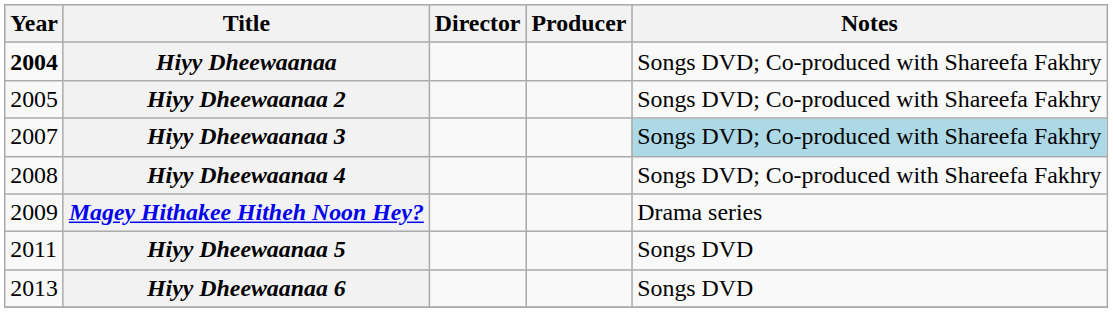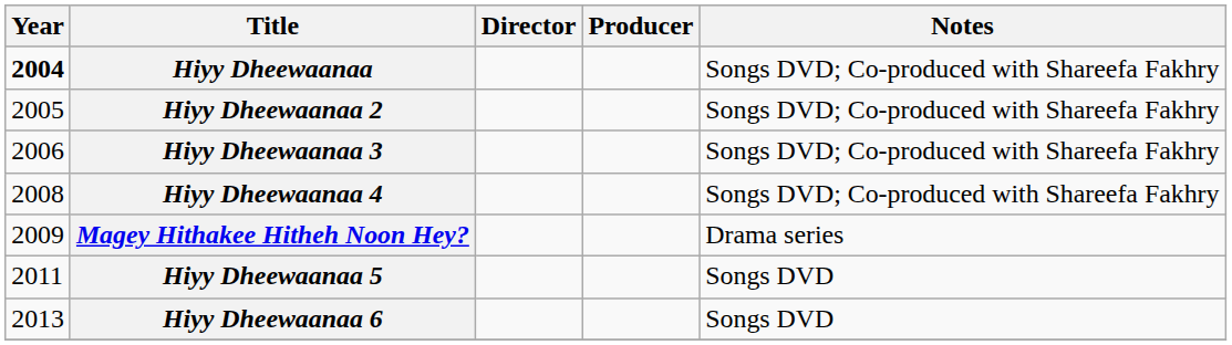 <table class="wikitable sortable plainrowheaders">
 <tr style="background:#ccc; text-align:center;">
 <th scope="col">Year</th>
 <th scope="col">Title</th>
 <th scope="col">Director</th>
 <th scope="col">Producer</th>
 <th scope="col">Notes</th>
 </tr>
 <tr>
 <td><strong>2004</strong></td>
 <th scope="row"><em>Hiyy Dheewaanaa</em></th>
 <td></td>
 <td></td>
 <td>Songs DVD; Co-produced with Shareefa Fakhry</td>
 </tr>
 <tr>
 <td>2005</td>
 <th scope="row"><em>Hiyy Dheewaanaa 2</em></th>
 <td></td>
 <td></td>
 <td>Songs DVD; Co-produced with Shareefa Fakhry</td>
 </tr>
 <tr>
-<td>2007</td>
+<td>2006</td>
 <th scope="row"><em>Hiyy Dheewaanaa 3</em></th>
 <td></td>
 <td></td>
-<td style="background: lightblue;">Songs DVD; Co-produced with Shareefa Fakhry</td>
+<td>Songs DVD; Co-produced with Shareefa Fakhry</td>
 </tr>
 <tr>
 <td>2008</td>
 <th scope="row"><em>Hiyy Dheewaanaa 4</em></th>
 <td></td>
 <td></td>
 <td>Songs DVD; Co-produced with Shareefa Fakhry</td>
 </tr>
 <tr>
 <td>2009</td>
 <th scope="row"><em><a href='#'>Magey Hithakee Hitheh Noon Hey?</a></em></th>
 <td></td>
 <td></td>
 <td>Drama series</td>
 </tr>
 <tr>
 <td>2011</td>
 <th scope="row"><em>Hiyy Dheewaanaa 5</em></th>
 <td></td>
 <td></td>
 <td>Songs DVD</td>
 </tr>
 <tr>
 <td>2013</td>
 <th scope="row"><em>Hiyy Dheewaanaa 6</em></th>
 <td></td>
 <td></td>
 <td>Songs DVD</td>
 </tr>
 <tr>
 </tr>
 </table>
